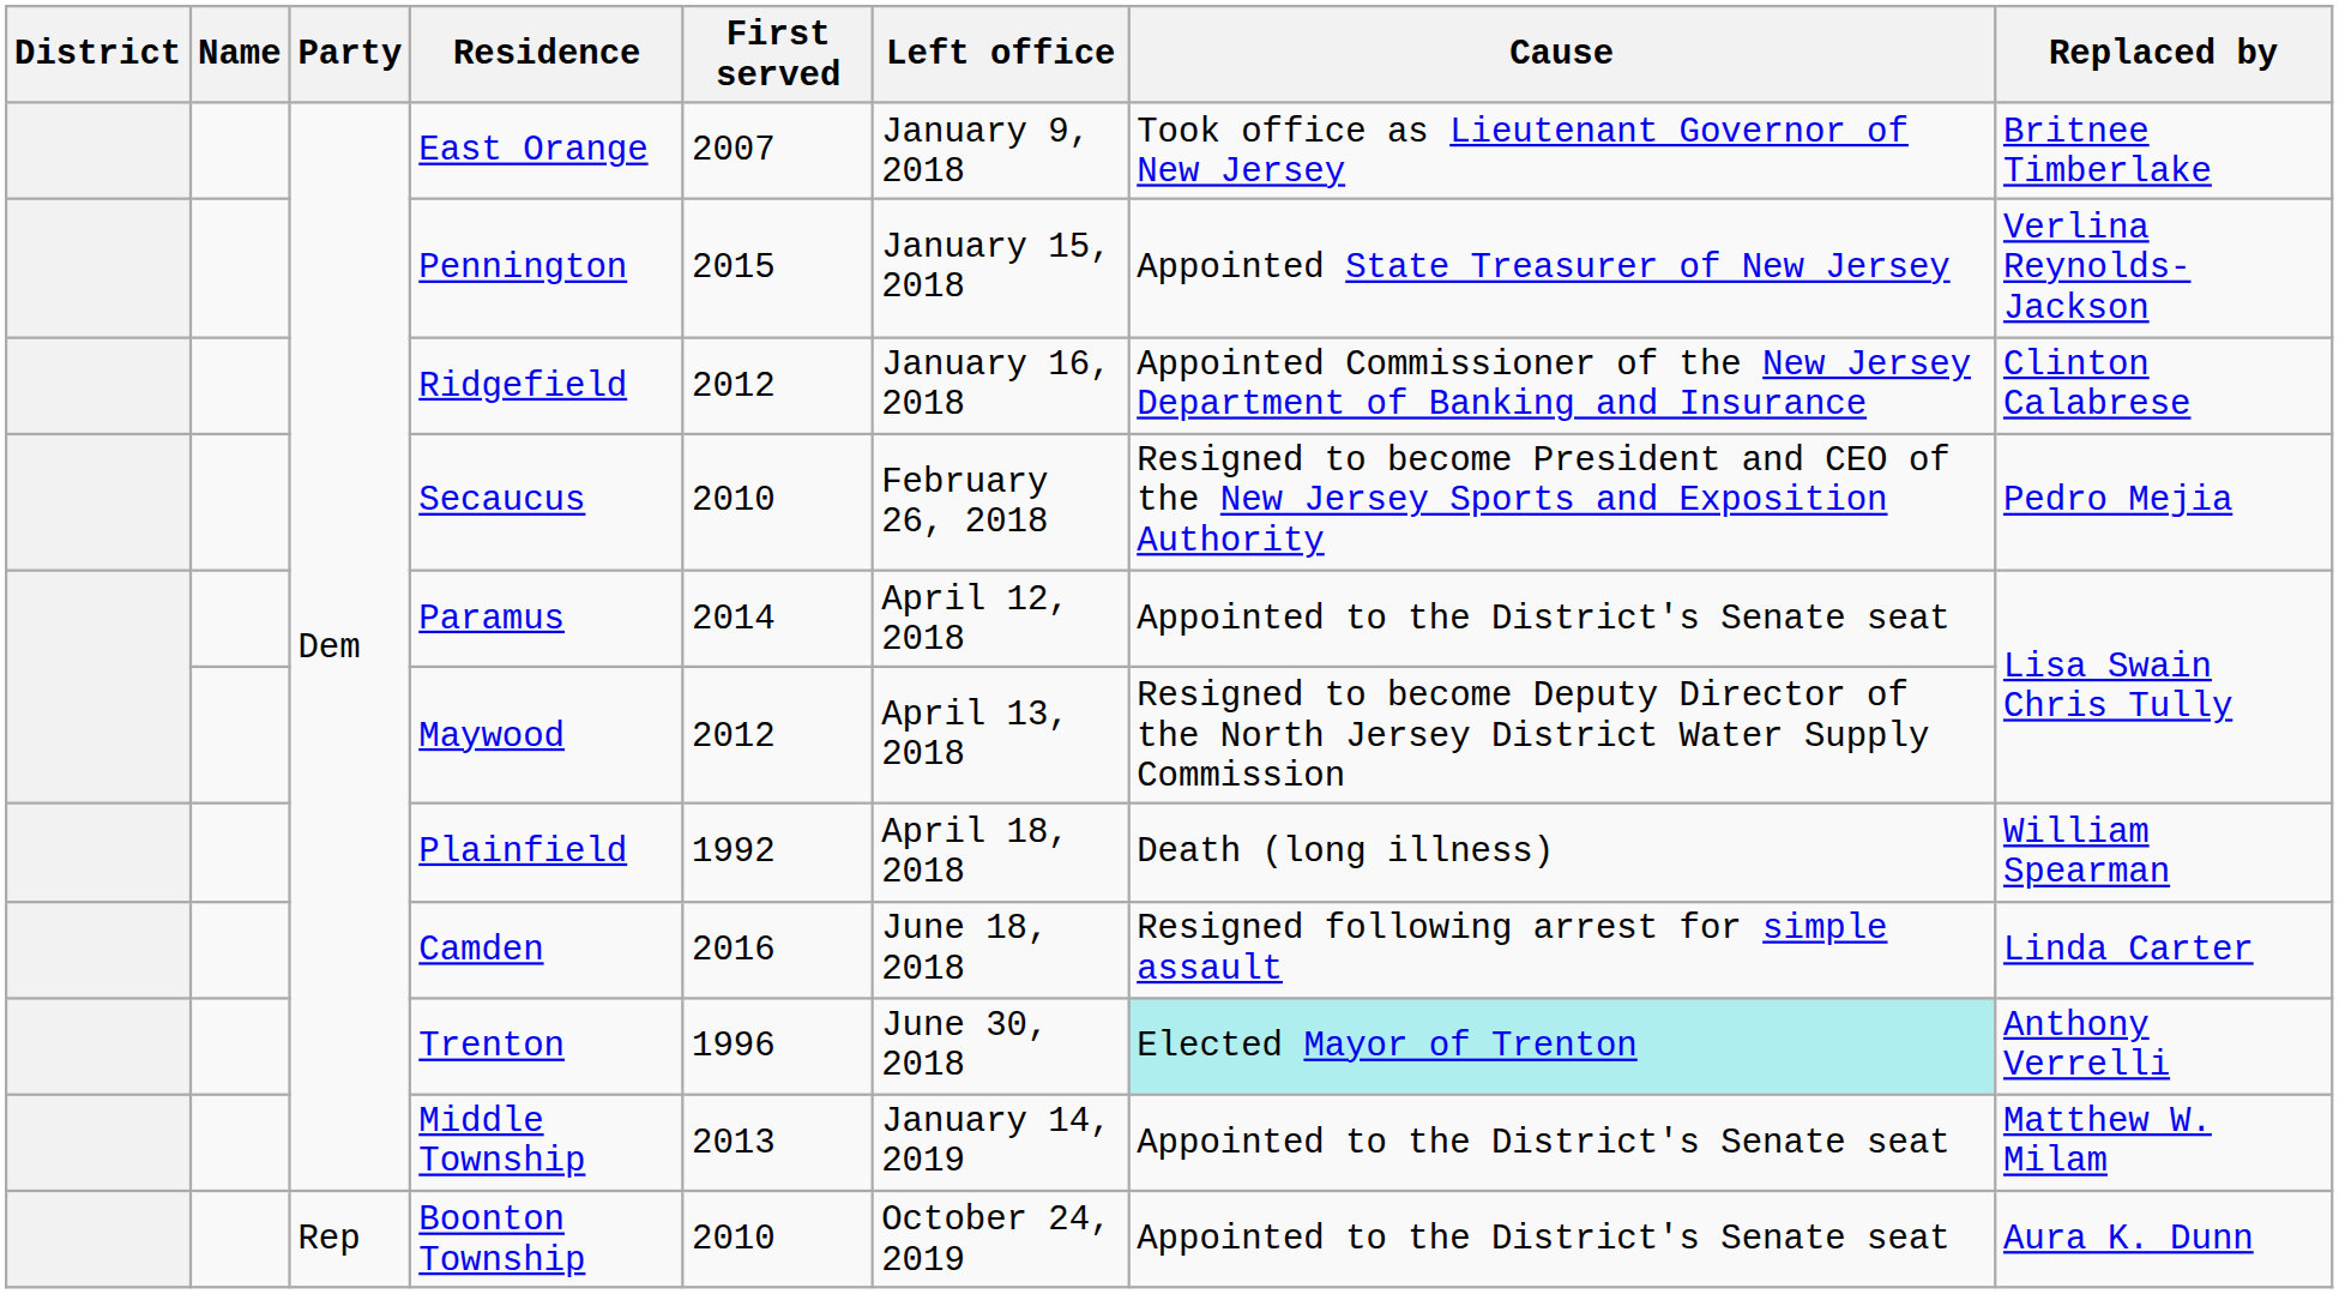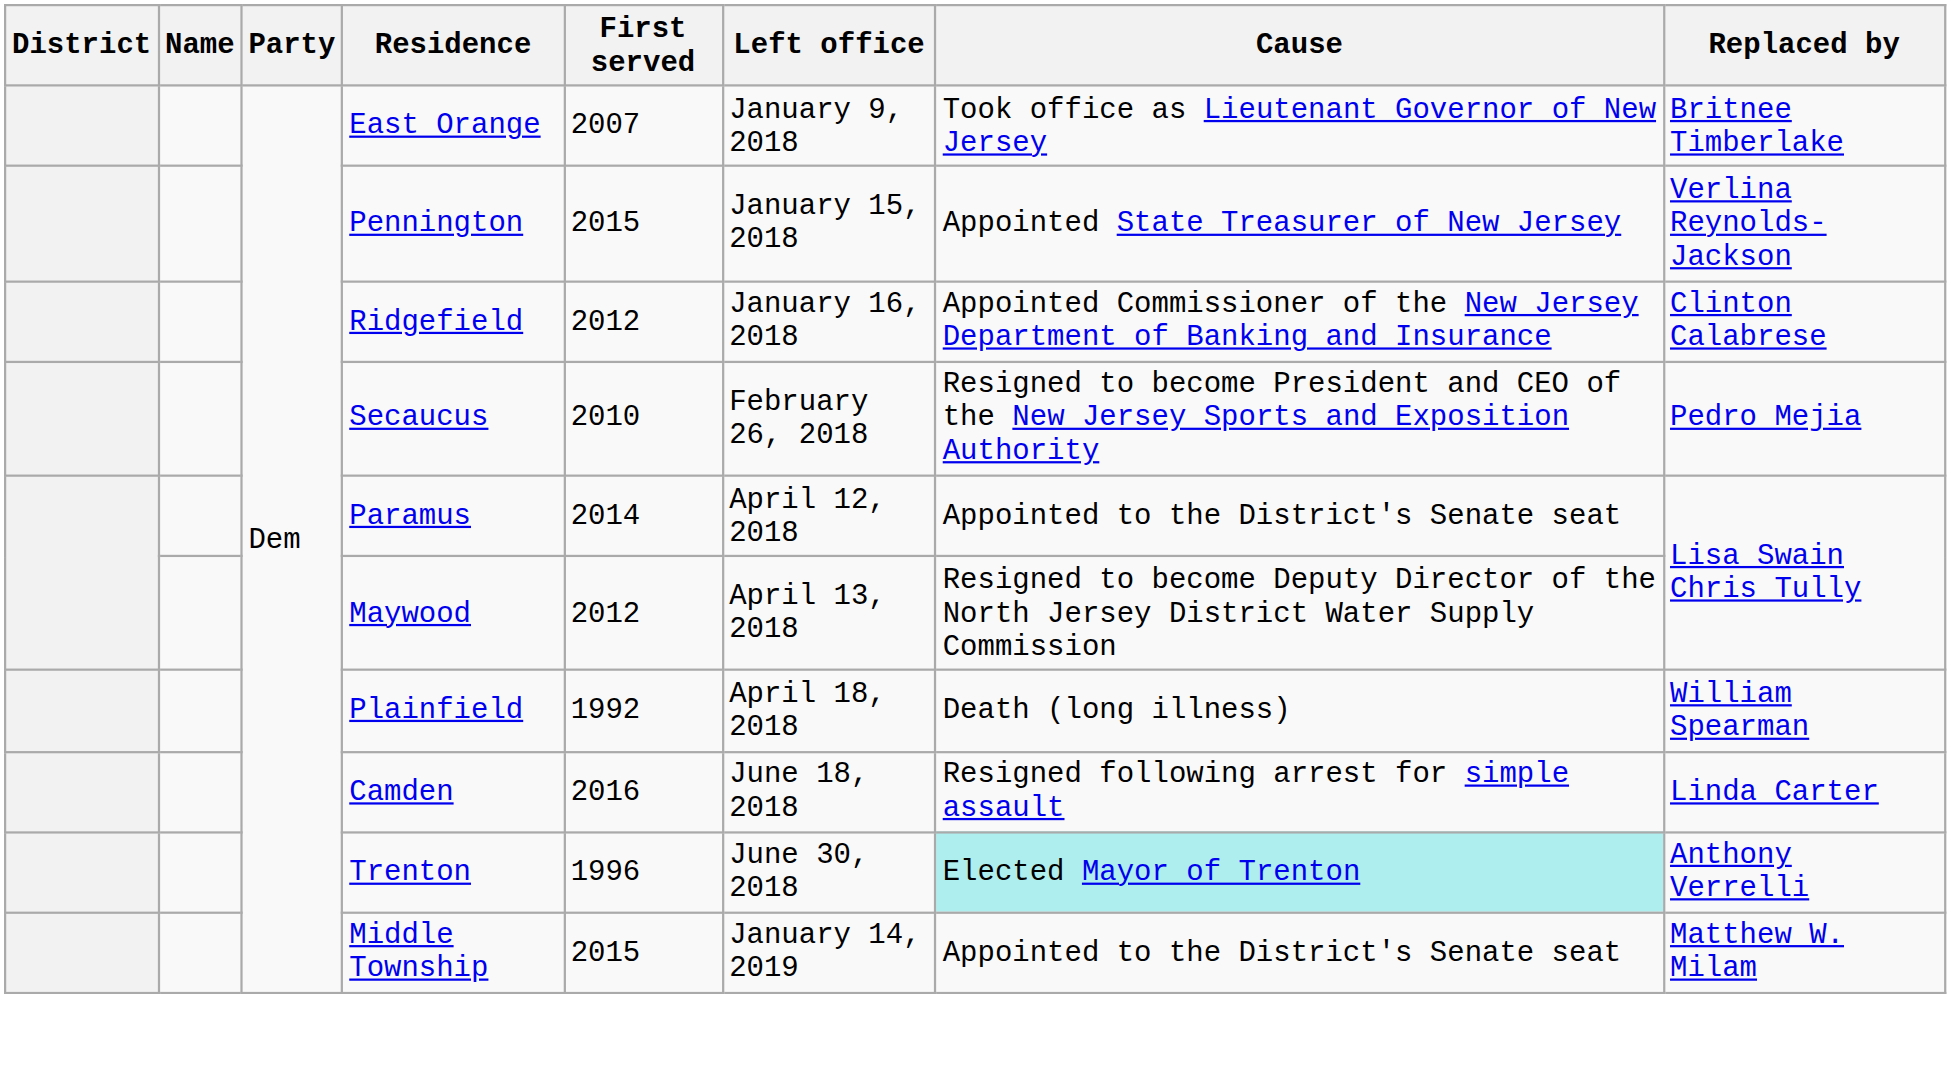 <table class="wikitable">
 <tr>
 <th>District</th>
 <th>Name</th>
 <th>Party</th>
 <th>Residence</th>
 <th>First served</th>
 <th>Left office</th>
 <th>Cause</th>
 <th>Replaced by</th>
 </tr>
 <tr>
 <th></th>
 <td></td>
 <td rowspan=10 >Dem</td>
 <td><a href='#'>East Orange</a></td>
 <td>2007</td>
 <td>January 9, 2018</td>
 <td>Took office as <a href='#'>Lieutenant Governor of New Jersey</a></td>
 <td><a href='#'>Britnee Timberlake</a></td>
 </tr>
 <tr>
 <th></th>
 <td></td>
 <td><a href='#'>Pennington</a></td>
 <td>2015</td>
 <td>January 15, 2018</td>
 <td>Appointed <a href='#'>State Treasurer of New Jersey</a></td>
 <td><a href='#'>Verlina Reynolds-Jackson</a></td>
 </tr>
 <tr>
 <th></th>
 <td></td>
 <td><a href='#'>Ridgefield</a></td>
 <td>2012</td>
 <td>January 16, 2018</td>
 <td>Appointed Commissioner of the <a href='#'>New Jersey Department of Banking and Insurance</a></td>
 <td><a href='#'>Clinton Calabrese</a></td>
 </tr>
 <tr>
 <th></th>
 <td></td>
 <td><a href='#'>Secaucus</a></td>
 <td>2010</td>
 <td>February 26, 2018</td>
 <td>Resigned to become President and CEO of the <a href='#'>New Jersey Sports and Exposition Authority</a></td>
 <td><a href='#'>Pedro Mejia</a></td>
 </tr>
 <tr>
 <th rowspan=2></th>
 <td></td>
 <td><a href='#'>Paramus</a></td>
 <td>2014</td>
 <td>April 12, 2018</td>
 <td>Appointed to the District's Senate seat</td>
 <td rowspan=2><a href='#'>Lisa Swain</a> <br> <a href='#'>Chris Tully</a></td>
 </tr>
 <tr>
 <td></td>
 <td><a href='#'>Maywood</a></td>
 <td>2012</td>
 <td>April 13, 2018</td>
 <td>Resigned to become Deputy Director of the North Jersey District Water Supply Commission</td>
 </tr>
 <tr>
 <th></th>
 <td></td>
 <td><a href='#'>Plainfield</a></td>
 <td>1992</td>
 <td>April 18, 2018</td>
 <td>Death (long illness)</td>
 <td><a href='#'>William Spearman</a></td>
 </tr>
 <tr>
 <th></th>
 <td></td>
 <td><a href='#'>Camden</a></td>
 <td>2016</td>
 <td>June 18, 2018</td>
 <td>Resigned following arrest for <a href='#'>simple assault</a></td>
 <td><a href='#'>Linda Carter</a></td>
 </tr>
 <tr>
 <th></th>
 <td></td>
 <td><a href='#'>Trenton</a></td>
 <td>1996</td>
 <td>June 30, 2018</td>
 <td style="background: paleturquoise;">Elected <a href='#'>Mayor of Trenton</a></td>
 <td><a href='#'>Anthony Verrelli</a></td>
 </tr>
 <tr>
 <th></th>
 <td></td>
 <td><a href='#'>Middle Township</a></td>
-<td>2013</td>
+<td>2015</td>
 <td>January 14, 2019</td>
 <td>Appointed to the District's Senate seat</td>
 <td><a href='#'>Matthew W. Milam</a></td>
 </tr>
-<tr>
-<th></th>
-<td></td>
-<td>Rep</td>
-<td><a href='#'>Boonton Township</a></td>
-<td>2010</td>
-<td>October 24, 2019</td>
-<td>Appointed to the District's Senate seat</td>
-<td><a href='#'>Aura K. Dunn</a></td>
-</tr>
 </table>
